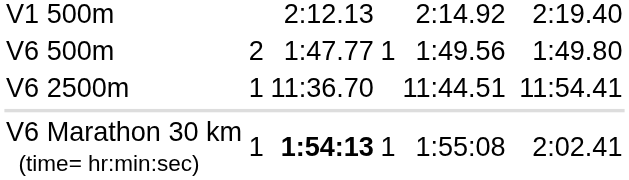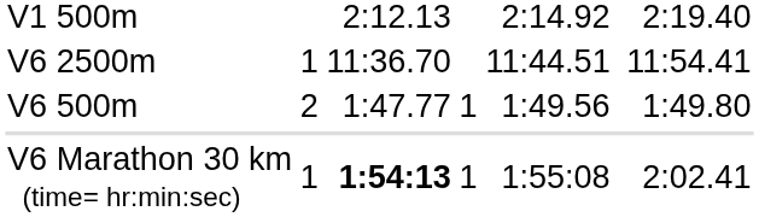 <table>
 <tr>
 <td>V1 500m</td>
 <td></td>
 <td align=right>2:12.13</td>
 <td></td>
 <td align=right>2:14.92</td>
 <td></td>
 <td align=right>2:19.40</td>
 </tr>
 <tr>
+<td>V6 2500m</td>
+<td> 1</td>
+<td align=right>11:36.70</td>
+<td></td>
+<td align=right>11:44.51</td>
+<td></td>
+<td align=right>11:54.41</td>
+</tr>
+<tr>
 <td>V6 500m</td>
 <td> 2</td>
 <td align=right>1:47.77</td>
 <td> 1</td>
 <td align=right>1:49.56</td>
 <td></td>
 <td align=right>1:49.80</td>
-</tr>
-<tr>
-<td>V6 2500m</td>
-<td> 1</td>
-<td align=right>11:36.70</td>
-<td></td>
-<td align=right>11:44.51</td>
-<td></td>
-<td align=right>11:54.41</td>
 </tr>
 <tr bgcolor=#DDDDDD>
 <td colspan=7></td>
 </tr>
 <tr>
 <td>V6 Marathon 30 km<br><small>  (time= hr:min:sec)</small></td>
 <td> 1</td>
 <td align=right><strong>1:54:13</strong></td>
 <td> 1</td>
 <td align=right>1:55:08</td>
 <td></td>
 <td align=right>2:02.41</td>
 </tr>
 </table>
